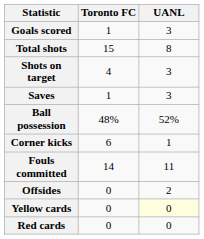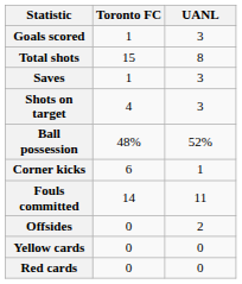 <table class="wikitable plainrowheaders" style="text-align:center">
 <tr>
 <th scope="col" style="width:100px">Statistic</th>
 <th scope="col" style="width:80px">Toronto FC</th>
 <th scope="col" style="width:80px">UANL</th>
 </tr>
 <tr>
 <th scope="row">Goals scored</th>
 <td>1</td>
 <td>3</td>
 </tr>
 <tr>
 <th scope="row">Total shots</th>
 <td>15</td>
 <td>8</td>
 </tr>
 <tr>
-<th scope="row">Shots on target</th>
-<td>4</td>
+<th scope="row">Saves</th>
+<td>1</td>
 <td>3</td>
 </tr>
 <tr>
-<th scope="row">Saves</th>
-<td>1</td>
+<th scope="row">Shots on target</th>
+<td>4</td>
 <td>3</td>
 </tr>
 <tr>
 <th scope="row">Ball possession</th>
 <td>48%</td>
 <td>52%</td>
 </tr>
 <tr>
 <th scope="row">Corner kicks</th>
 <td>6</td>
 <td>1</td>
 </tr>
 <tr>
 <th scope="row">Fouls committed</th>
 <td>14</td>
 <td>11</td>
 </tr>
 <tr>
 <th scope="row">Offsides</th>
 <td>0</td>
 <td>2</td>
 </tr>
 <tr>
 <th scope="row">Yellow cards</th>
 <td>0</td>
-<td style="background: lightyellow;">0</td>
+<td>0</td>
 </tr>
 <tr>
 <th scope="row">Red cards</th>
 <td>0</td>
 <td>0</td>
 </tr>
 </table>
